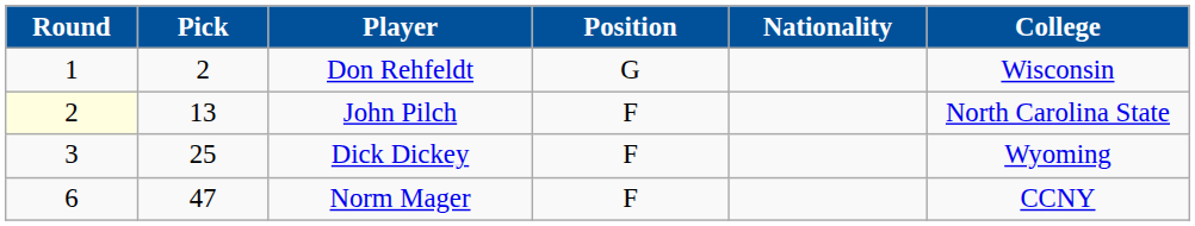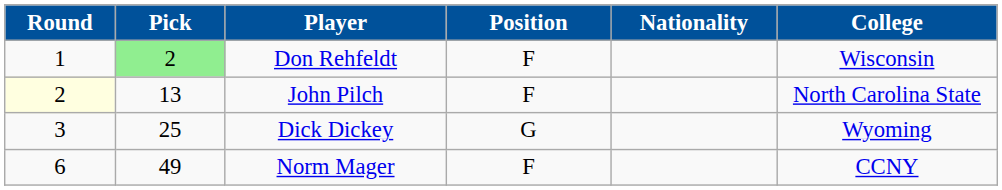 <table class="wikitable sortable sortable">
 <tr>
 <th style="background:#00519a; color:white" width="10%">Round</th>
 <th style="background:#00519a; color:white" width="10%">Pick</th>
 <th style="background:#00519a; color:white" width="20%">Player</th>
 <th style="background:#00519a; color:white" width="15%">Position</th>
 <th style="background:#00519a; color:white" width="15%">Nationality</th>
 <th style="background:#00519a; color:white" width="20%">College</th>
 </tr>
 <tr align="center">
 <td>1</td>
-<td>2</td>
+<td style="background: lightgreen;">2</td>
 <td><a href='#'>Don Rehfeldt</a></td>
-<td>G</td>
+<td>F</td>
 <td></td>
 <td><a href='#'>Wisconsin</a></td>
 </tr>
 <tr align="center">
 <td style="background: lightyellow;">2</td>
 <td>13</td>
 <td><a href='#'>John Pilch</a></td>
 <td>F</td>
 <td></td>
 <td><a href='#'>North Carolina State</a></td>
 </tr>
 <tr align="center">
 <td>3</td>
 <td>25</td>
 <td><a href='#'>Dick Dickey</a></td>
-<td>F</td>
+<td>G</td>
 <td></td>
 <td><a href='#'>Wyoming</a></td>
 </tr>
 <tr align="center">
 <td>6</td>
-<td>47</td>
+<td>49</td>
 <td><a href='#'>Norm Mager</a></td>
 <td>F</td>
 <td></td>
 <td><a href='#'>CCNY</a></td>
 </tr>
 </table>
